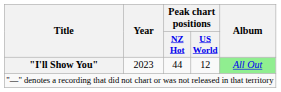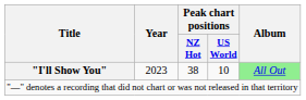 <table class="wikitable plainrowheaders" style="text-align:center">
 <tr>
 <th scope="col" rowspan="2">Title</th>
 <th scope="col" rowspan="2">Year</th>
 <th scope="col" colspan="2">Peak chart positions</th>
 <th scope="col" rowspan="2">Album</th>
 </tr>
 <tr>
 <th scope="col" style="font-size:90%; width:2.5em"><a href='#'>NZ<br>Hot</a><br></th>
 <th scope="col" style="font-size:90%; width:2.5em"><a href='#'>US<br>World</a><br></th>
 </tr>
 <tr>
 <th scope="row">"I'll Show You"<br></th>
 <td>2023</td>
-<td>44</td>
-<td>12</td>
+<td>38</td>
+<td>10</td>
 <td style="background: lightgreen;"><em><a href='#'>All Out</a></em></td>
 </tr>
 <tr>
 <td colspan="6" style="font-size:85%">"—" denotes a recording that did not chart or was not released in that territory</td>
 </tr>
 </table>
